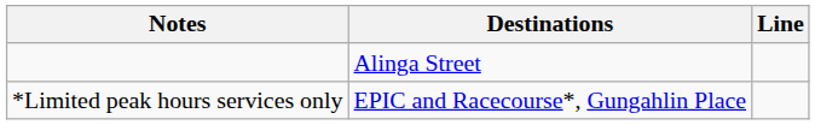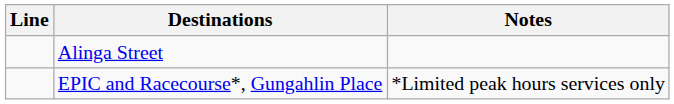 <table class="wikitable" style="float: none; margin: 0.5em; ">
 <tr>
+<th>Line</th>
+<th>Destinations</th>
 <th>Notes</th>
-<th>Destinations</th>
-<th>Line</th>
 </tr>
 <tr>
 <td></td>
 <td><a href='#'>Alinga Street</a></td>
 <td></td>
 </tr>
 <tr>
+<td></td>
+<td><a href='#'>EPIC and Racecourse</a>*, <a href='#'>Gungahlin Place</a></td>
 <td>*Limited peak hours services only</td>
-<td><a href='#'>EPIC and Racecourse</a>*, <a href='#'>Gungahlin Place</a></td>
-<td></td>
 </tr>
 </table>
